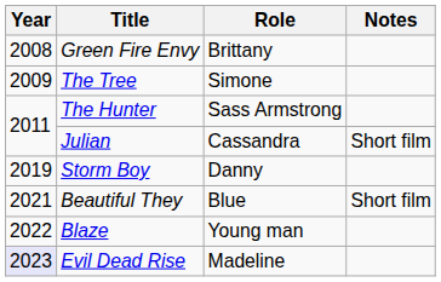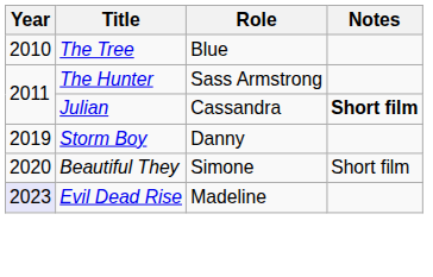 <table class="wikitable sortable">
 <tr>
 <th>Year</th>
 <th>Title</th>
 <th>Role</th>
 <th class="unsortable">Notes</th>
 </tr>
 <tr>
-<td>2008</td>
-<td><em>Green Fire Envy</em></td>
-<td>Brittany</td>
-<td></td>
-</tr>
-<tr>
-<td>2009</td>
+<td>2010</td>
 <td data-sort-value="Tree, The"><em><a href='#'>The Tree</a></em></td>
-<td>Simone</td>
+<td>Blue</td>
 <td></td>
 </tr>
 <tr>
 <td rowspan="2">2011</td>
 <td data-sort-value="Hunter, The"><em><a href='#'>The Hunter</a></em></td>
 <td>Sass Armstrong</td>
 <td></td>
 </tr>
 <tr>
 <td><em><a href='#'>Julian</a></em></td>
 <td>Cassandra</td>
-<td>Short film</td>
+<td><strong>Short film</strong></td>
 </tr>
 <tr>
 <td>2019</td>
 <td><em><a href='#'>Storm Boy</a></em></td>
 <td>Danny</td>
 <td></td>
 </tr>
 <tr>
-<td>2021</td>
+<td>2020</td>
 <td><em>Beautiful They</em></td>
-<td>Blue</td>
+<td>Simone</td>
 <td>Short film</td>
-</tr>
-<tr>
-<td>2022</td>
-<td><em><a href='#'>Blaze</a></em></td>
-<td>Young man</td>
-<td></td>
 </tr>
 <tr>
 <td style="background: lavender;">2023</td>
 <td><em><a href='#'>Evil Dead Rise</a></em></td>
 <td>Madeline</td>
 <td></td>
 </tr>
 </table>
